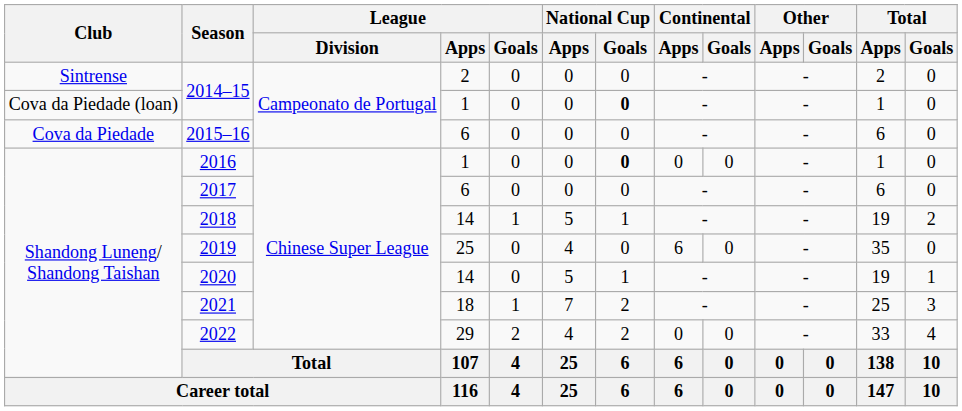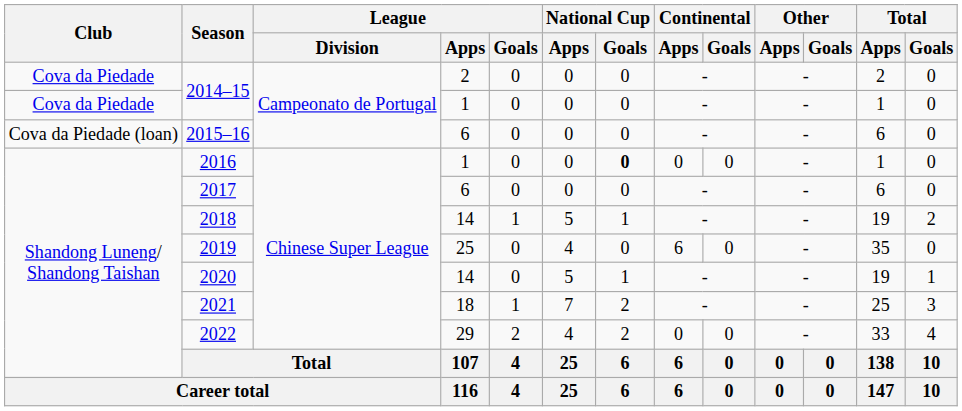 <table class="wikitable" style="text-align: center">
 <tr>
 <th rowspan="2">Club</th>
 <th rowspan="2">Season</th>
 <th colspan="3">League</th>
 <th colspan="2">National Cup</th>
 <th colspan="2">Continental</th>
 <th colspan="2">Other</th>
 <th colspan="2">Total</th>
 </tr>
 <tr>
 <th>Division</th>
 <th>Apps</th>
 <th>Goals</th>
 <th>Apps</th>
 <th>Goals</th>
 <th>Apps</th>
 <th>Goals</th>
 <th>Apps</th>
 <th>Goals</th>
 <th>Apps</th>
 <th>Goals</th>
 </tr>
 <tr>
-<td><a href='#'>Sintrense</a></td>
+<td><a href='#'>Cova da Piedade</a></td>
 <td rowspan="2"><a href='#'>2014–15</a></td>
 <td rowspan="3"><a href='#'>Campeonato de Portugal</a></td>
 <td>2</td>
 <td>0</td>
 <td>0</td>
 <td>0</td>
 <td colspan="2">-</td>
 <td colspan="2">-</td>
 <td>2</td>
 <td>0</td>
 </tr>
 <tr>
-<td>Cova da Piedade (loan)</td>
+<td><a href='#'>Cova da Piedade</a></td>
 <td>1</td>
 <td>0</td>
 <td>0</td>
-<td><strong>0</strong></td>
+<td>0</td>
 <td colspan="2">-</td>
 <td colspan="2">-</td>
 <td>1</td>
 <td>0</td>
 </tr>
 <tr>
-<td><a href='#'>Cova da Piedade</a></td>
+<td>Cova da Piedade (loan)</td>
 <td><a href='#'>2015–16</a></td>
 <td>6</td>
 <td>0</td>
 <td>0</td>
 <td>0</td>
 <td colspan="2">-</td>
 <td colspan="2">-</td>
 <td>6</td>
 <td>0</td>
 </tr>
 <tr>
 <td rowspan=8><a href='#'>Shandong Luneng</a>/<br><a href='#'>Shandong Taishan</a></td>
 <td><a href='#'>2016</a></td>
 <td rowspan=7><a href='#'>Chinese Super League</a></td>
 <td>1</td>
 <td>0</td>
 <td>0</td>
 <td><strong>0</strong></td>
 <td>0</td>
 <td>0</td>
 <td colspan="2">-</td>
 <td>1</td>
 <td>0</td>
 </tr>
 <tr>
 <td><a href='#'>2017</a></td>
 <td>6</td>
 <td>0</td>
 <td>0</td>
 <td>0</td>
 <td colspan="2">-</td>
 <td colspan="2">-</td>
 <td>6</td>
 <td>0</td>
 </tr>
 <tr>
 <td><a href='#'>2018</a></td>
 <td>14</td>
 <td>1</td>
 <td>5</td>
 <td>1</td>
 <td colspan="2">-</td>
 <td colspan="2">-</td>
 <td>19</td>
 <td>2</td>
 </tr>
 <tr>
 <td><a href='#'>2019</a></td>
 <td>25</td>
 <td>0</td>
 <td>4</td>
 <td>0</td>
 <td>6</td>
 <td>0</td>
 <td colspan="2">-</td>
 <td>35</td>
 <td>0</td>
 </tr>
 <tr>
 <td><a href='#'>2020</a></td>
 <td>14</td>
 <td>0</td>
 <td>5</td>
 <td>1</td>
 <td colspan="2">-</td>
 <td colspan="2">-</td>
 <td>19</td>
 <td>1</td>
 </tr>
 <tr>
 <td><a href='#'>2021</a></td>
 <td>18</td>
 <td>1</td>
 <td>7</td>
 <td>2</td>
 <td colspan="2">-</td>
 <td colspan="2">-</td>
 <td>25</td>
 <td>3</td>
 </tr>
 <tr>
 <td><a href='#'>2022</a></td>
 <td>29</td>
 <td>2</td>
 <td>4</td>
 <td>2</td>
 <td>0</td>
 <td>0</td>
 <td colspan="2">-</td>
 <td>33</td>
 <td>4</td>
 </tr>
 <tr>
 <th colspan="2"><strong>Total</strong></th>
 <th>107</th>
 <th>4</th>
 <th>25</th>
 <th>6</th>
 <th>6</th>
 <th>0</th>
 <th>0</th>
 <th>0</th>
 <th>138</th>
 <th>10</th>
 </tr>
 <tr>
 <th colspan=3>Career total</th>
 <th>116</th>
 <th>4</th>
 <th>25</th>
 <th>6</th>
 <th>6</th>
 <th>0</th>
 <th>0</th>
 <th>0</th>
 <th>147</th>
 <th>10</th>
 </tr>
 </table>
